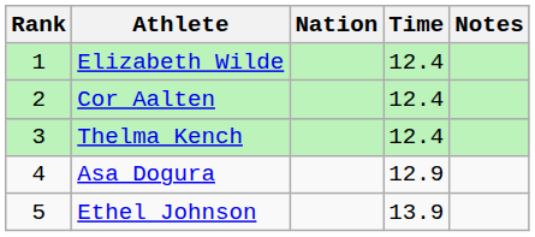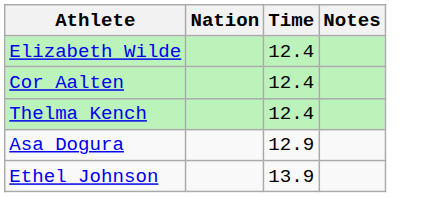 <table class="wikitable sortable" style="text-align:center">
 <tr>
-<th>Rank</th>
 <th>Athlete</th>
 <th>Nation</th>
 <th>Time</th>
 <th>Notes</th>
 </tr>
 <tr bgcolor=bbf3bb>
-<td>1</td>
 <td align=left><a href='#'>Elizabeth Wilde</a></td>
 <td align=left></td>
 <td>12.4</td>
 <td></td>
 </tr>
 <tr bgcolor=bbf3bb>
-<td>2</td>
 <td align=left><a href='#'>Cor Aalten</a></td>
 <td align=left></td>
 <td>12.4</td>
 <td></td>
 </tr>
 <tr bgcolor=bbf3bb>
-<td>3</td>
 <td align=left><a href='#'>Thelma Kench</a></td>
 <td align=left></td>
 <td>12.4</td>
 <td></td>
 </tr>
 <tr>
-<td>4</td>
 <td align=left><a href='#'>Asa Dogura</a></td>
 <td align=left></td>
 <td>12.9</td>
 <td></td>
 </tr>
 <tr>
-<td>5</td>
 <td align=left><a href='#'>Ethel Johnson</a></td>
 <td align=left></td>
 <td>13.9</td>
 <td></td>
 </tr>
 </table>
